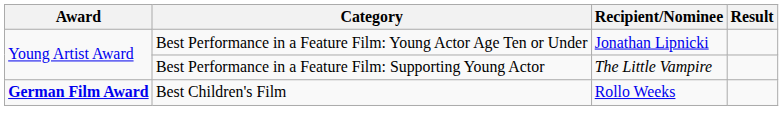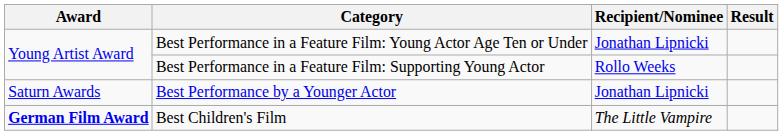 <table class="wikitable plainrowheaders sortable">
 <tr>
 <th scope="col">Award</th>
 <th scope="col">Category</th>
 <th scope="col">Recipient/Nominee</th>
 <th scope="col">Result</th>
 </tr>
 <tr>
 <td rowspan="2"><a href='#'>Young Artist Award</a></td>
 <td>Best Performance in a Feature Film: Young Actor Age Ten or Under</td>
 <td><a href='#'>Jonathan Lipnicki</a></td>
 <td></td>
 </tr>
 <tr>
 <td>Best Performance in a Feature Film: Supporting Young Actor</td>
-<td><em>The Little Vampire</em></td>
+<td><a href='#'>Rollo Weeks</a></td>
+<td></td>
+</tr>
+<tr>
+<td><a href='#'>Saturn Awards</a></td>
+<td><a href='#'>Best Performance by a Younger Actor</a></td>
+<td><a href='#'>Jonathan Lipnicki</a></td>
 <td></td>
 </tr>
 <tr>
 <td><strong><a href='#'>German Film Award</a></strong></td>
 <td>Best Children's Film</td>
-<td><a href='#'>Rollo Weeks</a></td>
+<td><em>The Little Vampire</em></td>
 <td></td>
 </tr>
 </table>
